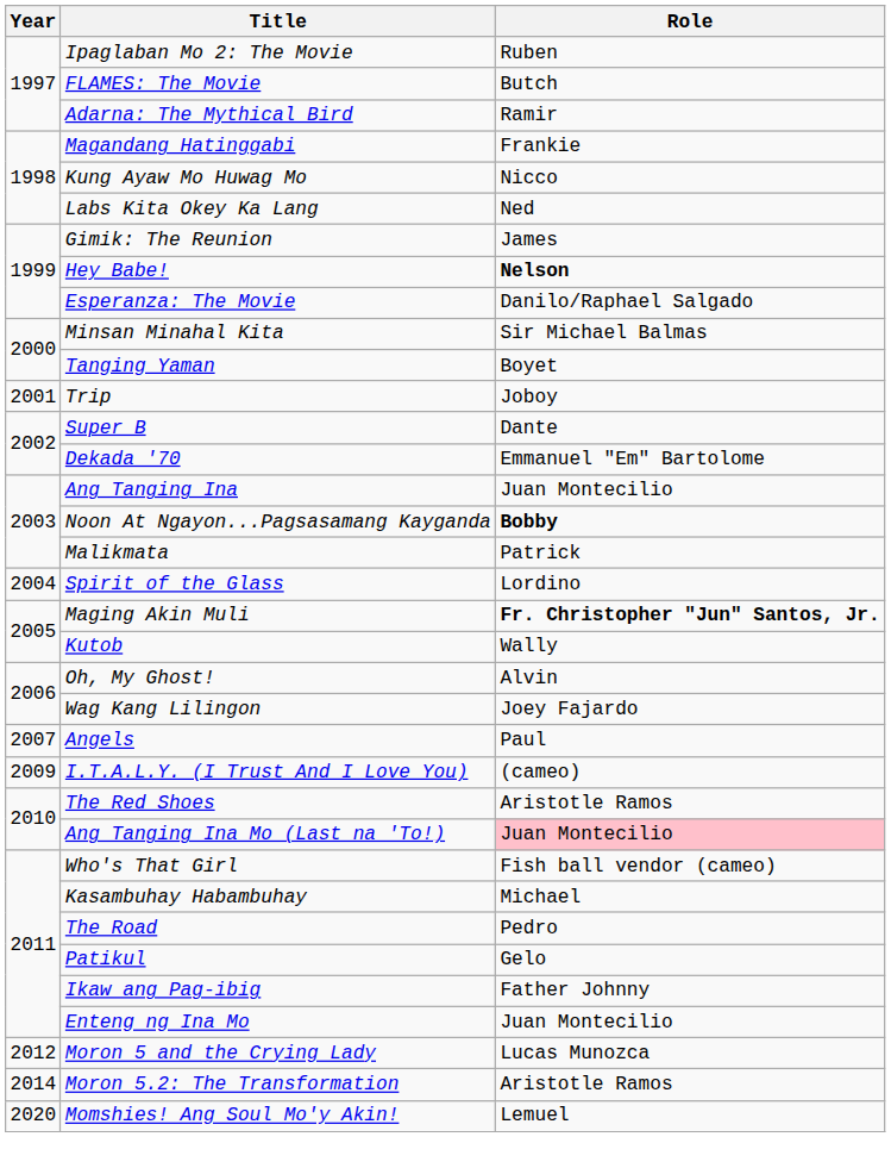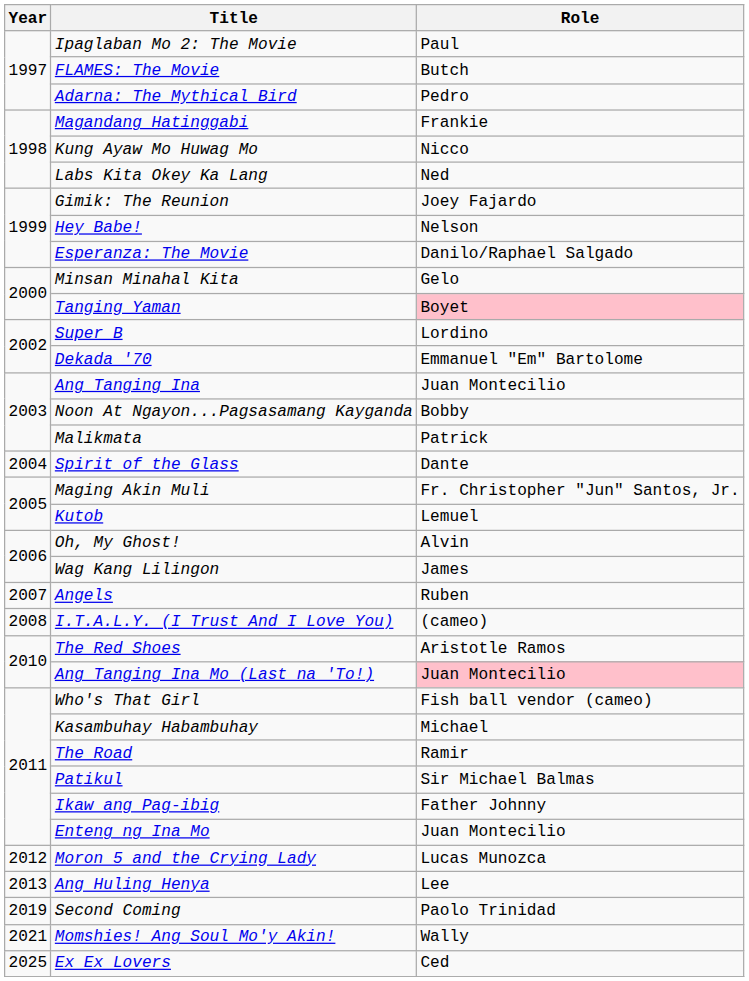 <table class="wikitable sortable">
 <tr>
 <th>Year</th>
 <th>Title</th>
 <th>Role</th>
 </tr>
 <tr>
 <td rowspan="3">1997</td>
 <td><em>Ipaglaban Mo 2: The Movie</em></td>
-<td>Ruben</td>
+<td>Paul</td>
 </tr>
 <tr>
 <td><em><a href='#'>FLAMES: The Movie</a></em></td>
 <td>Butch</td>
 </tr>
 <tr>
 <td><em><a href='#'>Adarna: The Mythical Bird</a></em></td>
-<td>Ramir</td>
+<td>Pedro</td>
 </tr>
 <tr>
 <td rowspan="3">1998</td>
 <td><em><a href='#'>Magandang Hatinggabi</a></em></td>
 <td>Frankie</td>
 </tr>
 <tr>
 <td><em>Kung Ayaw Mo Huwag Mo</em></td>
 <td>Nicco</td>
 </tr>
 <tr>
 <td><em>Labs Kita Okey Ka Lang</em></td>
 <td>Ned</td>
 </tr>
 <tr>
 <td rowspan="3">1999</td>
 <td><em>Gimik: The Reunion</em></td>
-<td>James</td>
+<td>Joey Fajardo</td>
 </tr>
 <tr>
 <td><em><a href='#'>Hey Babe!</a></em></td>
-<td><strong>Nelson</strong></td>
+<td>Nelson</td>
 </tr>
 <tr>
 <td><em><a href='#'>Esperanza: The Movie</a></em></td>
 <td>Danilo/Raphael Salgado</td>
 </tr>
 <tr>
 <td rowspan="2">2000</td>
 <td><em>Minsan Minahal Kita</em></td>
-<td>Sir Michael Balmas</td>
+<td>Gelo</td>
 </tr>
 <tr>
 <td><em><a href='#'>Tanging Yaman</a></em></td>
-<td>Boyet</td>
-</tr>
-<tr>
-<td>2001</td>
-<td><em>Trip</em></td>
-<td>Joboy</td>
+<td style="background: pink;">Boyet</td>
 </tr>
 <tr>
 <td rowspan="2">2002</td>
 <td><em><a href='#'>Super B</a></em></td>
-<td>Dante</td>
+<td>Lordino</td>
 </tr>
 <tr>
 <td><em><a href='#'>Dekada '70</a></em></td>
 <td>Emmanuel "Em" Bartolome</td>
 </tr>
 <tr>
 <td rowspan="3">2003</td>
 <td><em><a href='#'>Ang Tanging Ina</a></em></td>
 <td>Juan Montecilio</td>
 </tr>
 <tr>
 <td><em>Noon At Ngayon...Pagsasamang Kayganda</em></td>
-<td><strong>Bobby</strong></td>
+<td>Bobby</td>
 </tr>
 <tr>
 <td><em>Malikmata</em></td>
 <td>Patrick</td>
 </tr>
 <tr>
 <td>2004</td>
 <td><em><a href='#'>Spirit of the Glass</a></em></td>
-<td>Lordino</td>
+<td>Dante</td>
 </tr>
 <tr>
 <td rowspan="2">2005</td>
 <td><em>Maging Akin Muli</em></td>
-<td><strong>Fr. Christopher "Jun" Santos, Jr.</strong></td>
+<td>Fr. Christopher "Jun" Santos, Jr.</td>
 </tr>
 <tr>
 <td><em><a href='#'>Kutob</a></em></td>
-<td>Wally</td>
+<td>Lemuel</td>
 </tr>
 <tr>
 <td rowspan="2">2006</td>
 <td><em>Oh, My Ghost!</em></td>
 <td>Alvin</td>
 </tr>
 <tr>
 <td><em>Wag Kang Lilingon</em></td>
-<td>Joey Fajardo</td>
+<td>James</td>
 </tr>
 <tr>
 <td>2007</td>
 <td><em><a href='#'>Angels</a></em></td>
-<td>Paul</td>
+<td>Ruben</td>
 </tr>
 <tr>
-<td>2009</td>
+<td>2008</td>
 <td><em><a href='#'> I.T.A.L.Y. (I Trust And I Love You)</a></em></td>
 <td>(cameo)</td>
 </tr>
 <tr>
 <td rowspan="2">2010</td>
 <td><em><a href='#'>The Red Shoes</a></em></td>
 <td>Aristotle Ramos</td>
 </tr>
 <tr>
 <td><em><a href='#'>Ang Tanging Ina Mo (Last na 'To!)</a></em></td>
 <td style="background: pink;">Juan Montecilio</td>
 </tr>
 <tr>
 <td rowspan="6">2011</td>
 <td><em>Who's That Girl</em></td>
 <td>Fish ball vendor (cameo)</td>
 </tr>
 <tr>
 <td><em>Kasambuhay Habambuhay</em></td>
 <td>Michael</td>
 </tr>
 <tr>
 <td><em><a href='#'>The Road</a></em></td>
-<td>Pedro</td>
+<td>Ramir</td>
 </tr>
 <tr>
 <td><em><a href='#'>Patikul</a></em></td>
-<td>Gelo</td>
+<td>Sir Michael Balmas</td>
 </tr>
 <tr>
 <td><em><a href='#'>Ikaw ang Pag-ibig</a></em></td>
 <td>Father Johnny</td>
 </tr>
 <tr>
 <td><em><a href='#'>Enteng ng Ina Mo</a></em></td>
 <td>Juan Montecilio</td>
 </tr>
 <tr>
 <td>2012</td>
 <td><em><a href='#'>Moron 5 and the Crying Lady</a></em></td>
 <td>Lucas Munozca</td>
 </tr>
 <tr>
-<td>2014</td>
-<td><em><a href='#'>Moron 5.2: The Transformation</a></em></td>
-<td>Aristotle Ramos</td>
+<td>2013</td>
+<td><em><a href='#'>Ang Huling Henya</a></em></td>
+<td>Lee</td>
 </tr>
 <tr>
-<td>2020</td>
+<td>2019</td>
+<td><em>Second Coming</em></td>
+<td>Paolo Trinidad</td>
+</tr>
+<tr>
+<td>2021</td>
 <td><em><a href='#'>Momshies! Ang Soul Mo'y Akin!</a></em></td>
-<td>Lemuel</td>
+<td>Wally</td>
+</tr>
+<tr>
+<td>2025</td>
+<td><em><a href='#'>Ex Ex Lovers</a></em></td>
+<td>Ced</td>
 </tr>
 <tr>
 </tr>
 </table>
